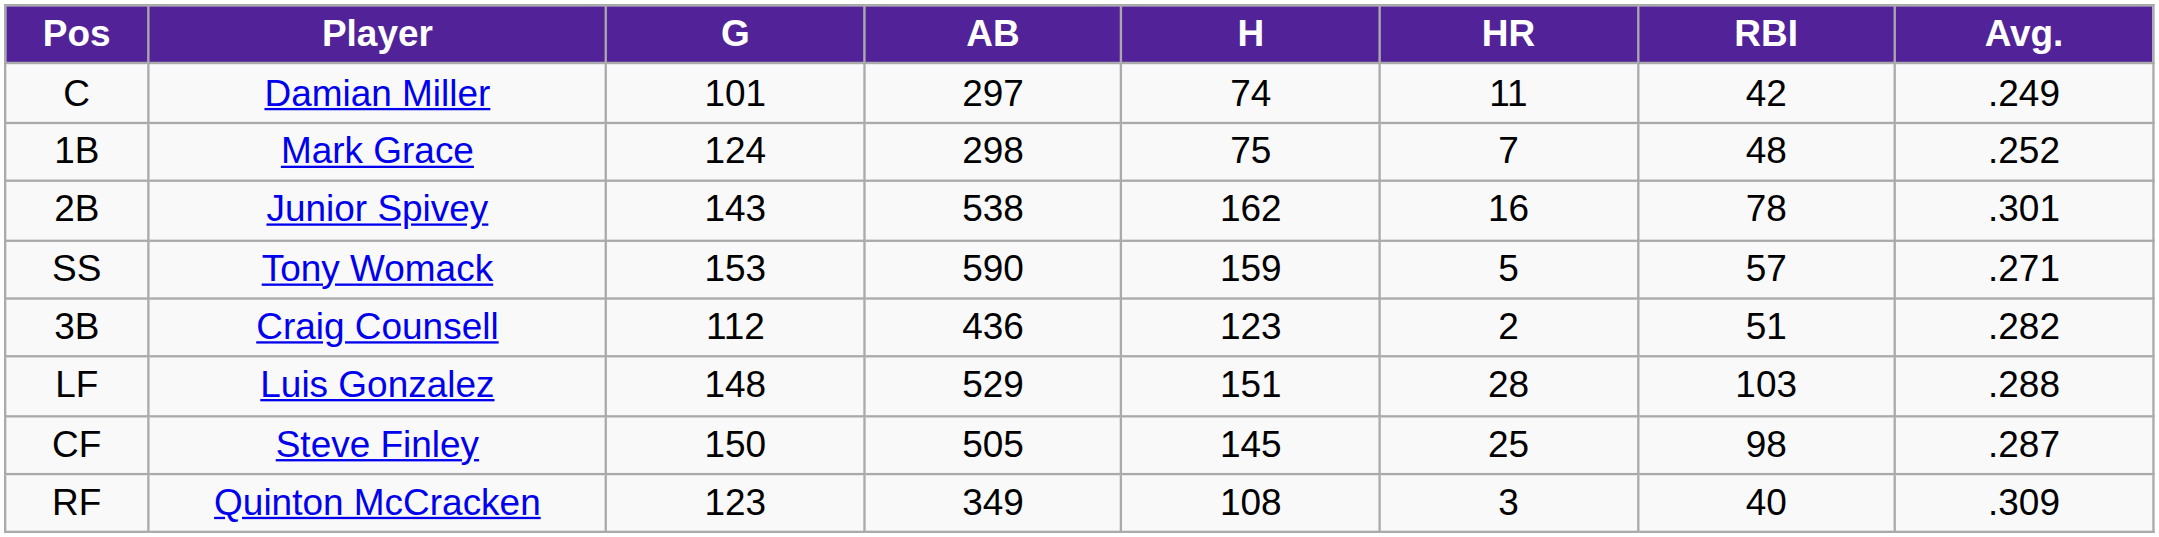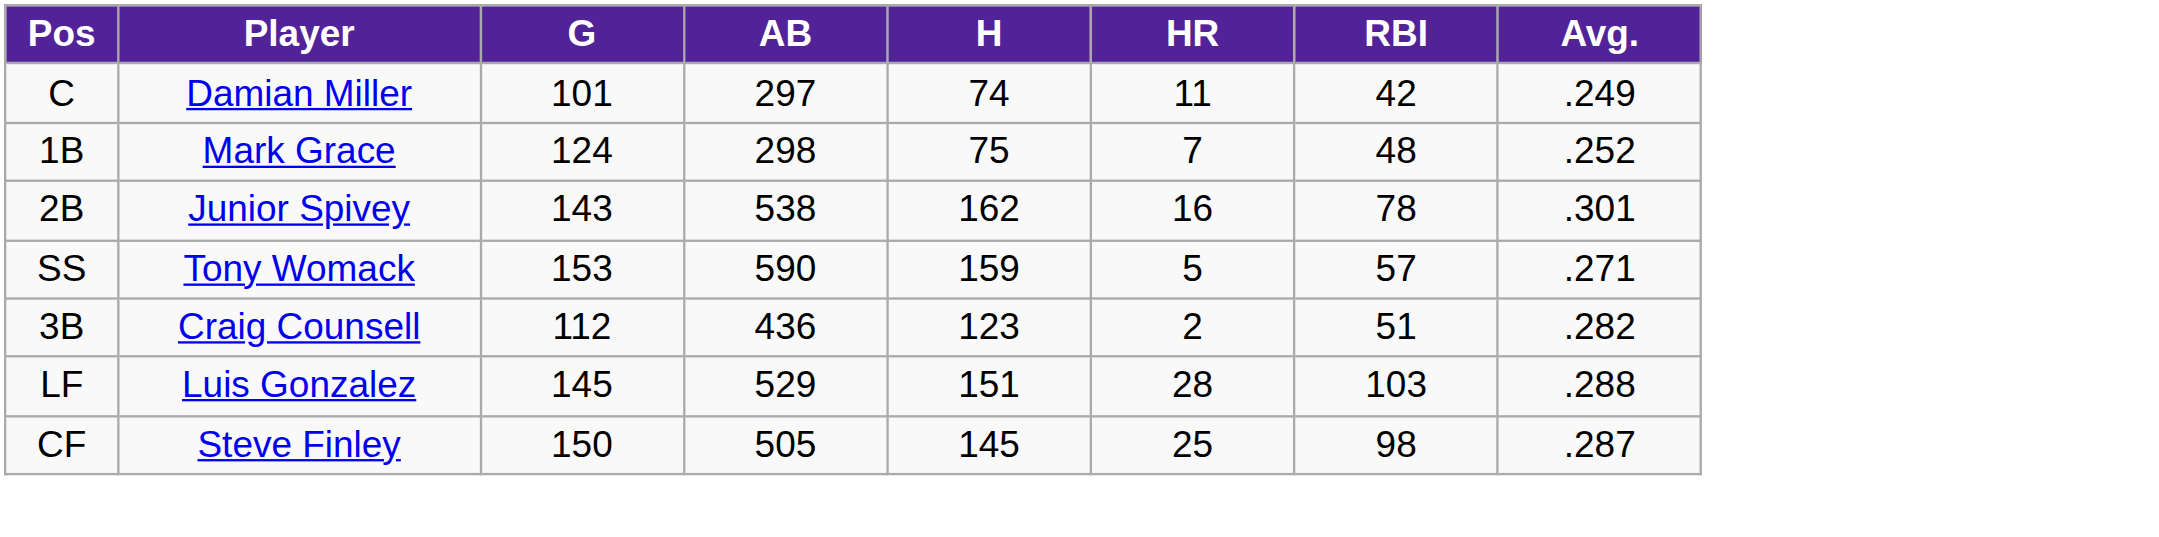 <table class="wikitable sortable" style="text-align:center">
 <tr>
 <th style="background:#522398;color:white;" width="5%">Pos</th>
 <th style="background:#522398;color:white;" width="16%">Player</th>
 <th style="background:#522398;color:white;" width="9%">G</th>
 <th style="background:#522398;color:white;" width="9%">AB</th>
 <th style="background:#522398;color:white;" width="9%">H</th>
 <th style="background:#522398;color:white;" width="9%">HR</th>
 <th style="background:#522398;color:white;" width="9%">RBI</th>
 <th style="background:#522398;color:white;" width="9%">Avg.</th>
 </tr>
 <tr>
 <td>C</td>
 <td><a href='#'>Damian Miller</a></td>
 <td>101</td>
 <td>297</td>
 <td>74</td>
 <td>11</td>
 <td>42</td>
 <td>.249</td>
 </tr>
 <tr>
 <td>1B</td>
 <td><a href='#'>Mark Grace</a></td>
 <td>124</td>
 <td>298</td>
 <td>75</td>
 <td>7</td>
 <td>48</td>
 <td>.252</td>
 </tr>
 <tr>
 <td>2B</td>
 <td><a href='#'>Junior Spivey</a></td>
 <td>143</td>
 <td>538</td>
 <td>162</td>
 <td>16</td>
 <td>78</td>
 <td>.301</td>
 </tr>
 <tr>
 <td>SS</td>
 <td><a href='#'>Tony Womack</a></td>
 <td>153</td>
 <td>590</td>
 <td>159</td>
 <td>5</td>
 <td>57</td>
 <td>.271</td>
 </tr>
 <tr>
 <td>3B</td>
 <td><a href='#'>Craig Counsell</a></td>
 <td>112</td>
 <td>436</td>
 <td>123</td>
 <td>2</td>
 <td>51</td>
 <td>.282</td>
 </tr>
 <tr>
 <td>LF</td>
 <td><a href='#'>Luis Gonzalez</a></td>
-<td>148</td>
+<td>145</td>
 <td>529</td>
 <td>151</td>
 <td>28</td>
 <td>103</td>
 <td>.288</td>
 </tr>
 <tr>
 <td>CF</td>
 <td><a href='#'>Steve Finley</a></td>
 <td>150</td>
 <td>505</td>
 <td>145</td>
 <td>25</td>
 <td>98</td>
 <td>.287</td>
 </tr>
-<tr>
-<td>RF</td>
-<td><a href='#'>Quinton McCracken</a></td>
-<td>123</td>
-<td>349</td>
-<td>108</td>
-<td>3</td>
-<td>40</td>
-<td>.309</td>
-</tr>
 </table>
